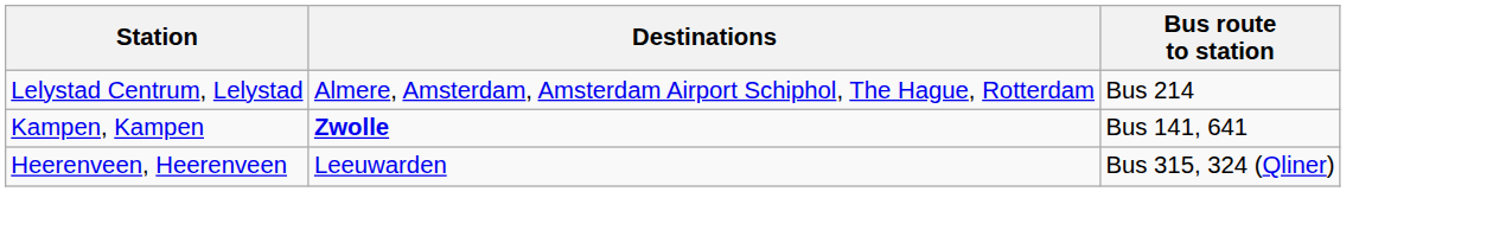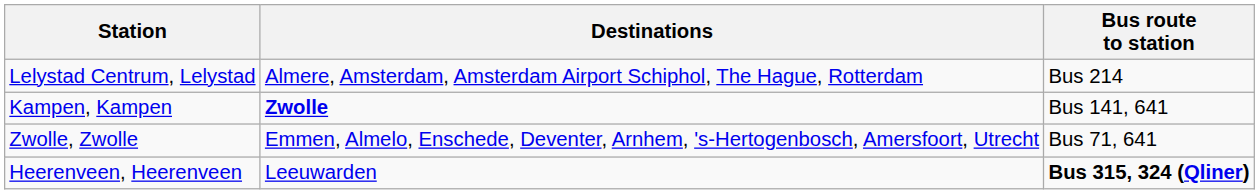 <table class="wikitable vatop">
 <tr>
 <th>Station</th>
 <th>Destinations</th>
 <th>Bus route<br>to station</th>
 </tr>
 <tr>
 <td><a href='#'>Lelystad Centrum</a>, <a href='#'>Lelystad</a></td>
 <td><a href='#'>Almere</a>, <a href='#'>Amsterdam</a>, <a href='#'>Amsterdam Airport Schiphol</a>, <a href='#'>The Hague</a>, <a href='#'>Rotterdam</a></td>
 <td>Bus 214</td>
 </tr>
 <tr>
 <td><a href='#'>Kampen</a>, <a href='#'>Kampen</a></td>
 <td><strong><a href='#'>Zwolle</a></strong></td>
 <td>Bus 141, 641</td>
 </tr>
 <tr>
+<td><a href='#'>Zwolle</a>, <a href='#'>Zwolle</a></td>
+<td><a href='#'>Emmen</a>, <a href='#'>Almelo</a>, <a href='#'>Enschede</a>, <a href='#'>Deventer</a>, <a href='#'>Arnhem</a>, <a href='#'>'s-Hertogenbosch</a>, <a href='#'>Amersfoort</a>, <a href='#'>Utrecht</a></td>
+<td>Bus 71, 641</td>
+</tr>
+<tr>
 <td><a href='#'>Heerenveen</a>, <a href='#'>Heerenveen</a></td>
 <td><a href='#'>Leeuwarden</a></td>
-<td>Bus 315, 324 (<a href='#'>Qliner</a>)</td>
+<td><strong>Bus 315, 324 (<a href='#'>Qliner</a>)</strong></td>
 </tr>
 </table>
